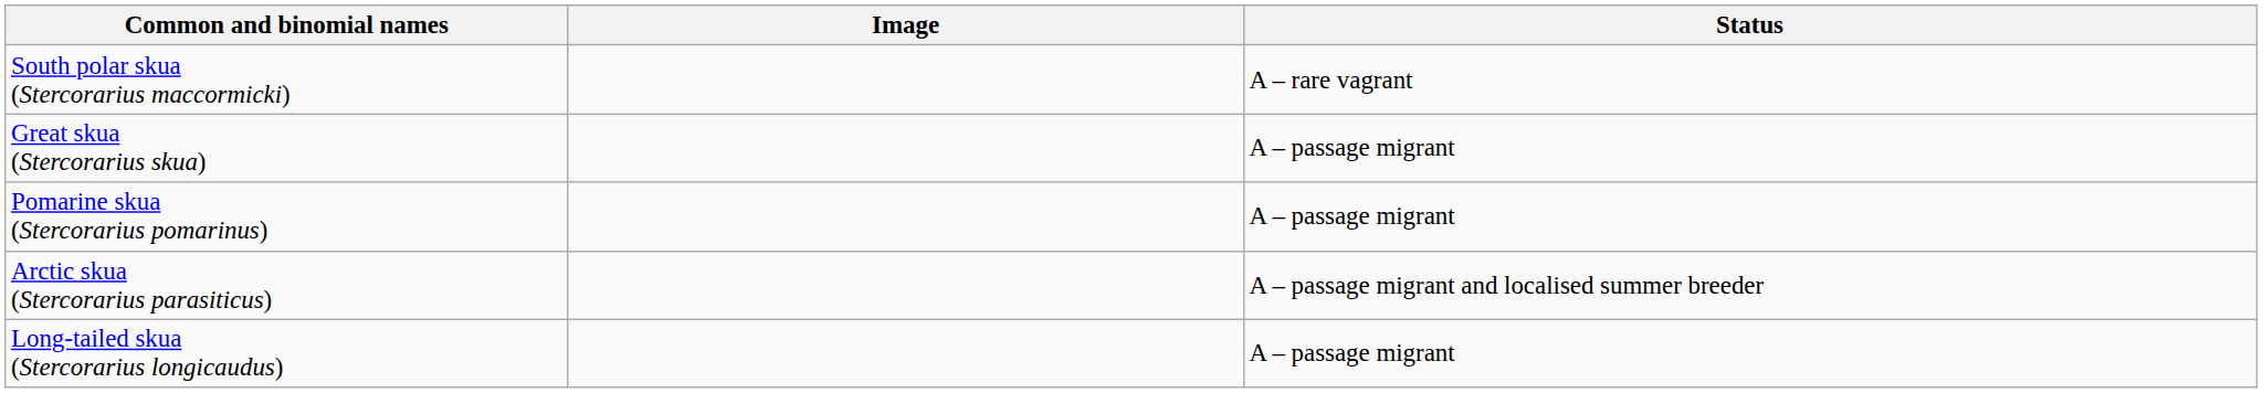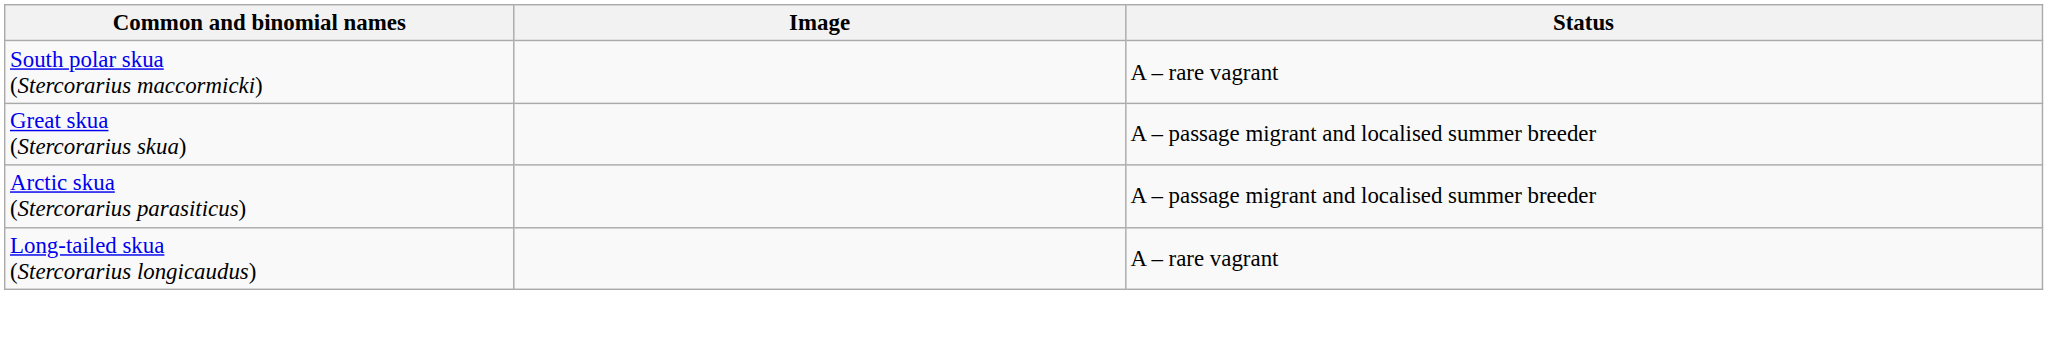 <table width=90% class="wikitable">
 <tr>
 <th width=25%>Common and binomial names</th>
 <th width=30%>Image</th>
 <th width=45%>Status</th>
 </tr>
 <tr>
 <td><a href='#'>South polar skua</a><br>(<em>Stercorarius maccormicki</em>)</td>
 <td></td>
 <td>A – rare vagrant</td>
 </tr>
 <tr>
 <td><a href='#'>Great skua</a><br>(<em>Stercorarius skua</em>)</td>
 <td></td>
-<td>A – passage migrant</td>
-</tr>
-<tr>
-<td><a href='#'>Pomarine skua</a><br>(<em>Stercorarius pomarinus</em>)</td>
-<td></td>
-<td>A – passage migrant</td>
+<td>A – passage migrant and localised summer breeder</td>
 </tr>
 <tr>
 <td><a href='#'>Arctic skua</a><br>(<em>Stercorarius parasiticus</em>)</td>
 <td></td>
 <td>A – passage migrant and localised summer breeder</td>
 </tr>
 <tr>
 <td><a href='#'>Long-tailed skua</a><br>(<em>Stercorarius longicaudus</em>)</td>
 <td></td>
-<td>A – passage migrant</td>
+<td>A – rare vagrant</td>
 </tr>
 </table>
